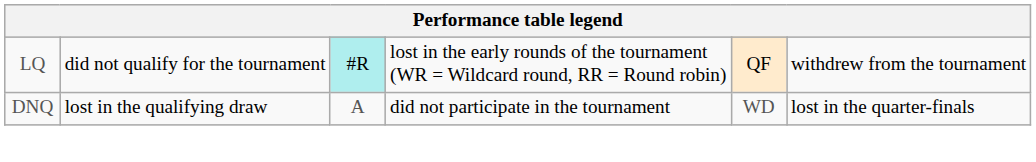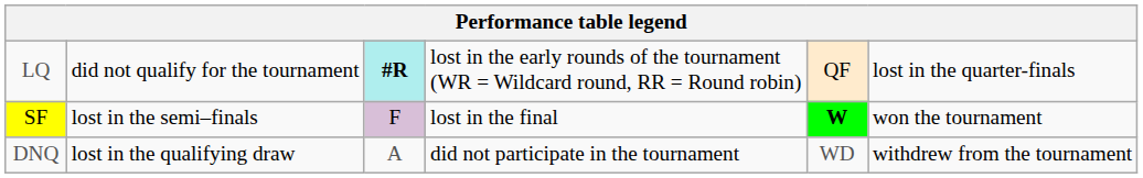 <table class="wikitable" style="font-size:78%;">
 <tr bgcolor="#efefef">
 <th colspan="6">Performance table legend</th>
 </tr>
 <tr>
 <td align="center" style="color:#555555;" width="30">LQ</td>
 <td>did not qualify for the tournament</td>
-<td align="center" style="background:#afeeee;">#R</td>
+<td align="center" style="background:#afeeee;"><strong>#R</strong></td>
 <td>lost in the early rounds of the tournament<br>(WR = Wildcard round, RR = Round robin)</td>
 <td align="center" style="background:#ffebcd;">QF</td>
-<td>withdrew from the tournament</td>
+<td>lost in the quarter-finals</td>
+</tr>
+<tr>
+<td align="center" style="background:yellow;">SF</td>
+<td>lost in the semi–finals</td>
+<td align="center" style="background:#D8BFD8;">F</td>
+<td>lost in the final</td>
+<td align="center" style="background:#00ff00;"><strong>W</strong></td>
+<td>won the tournament</td>
 </tr>
 <tr>
 <td align="center" style="color:#555555;" width="30">DNQ</td>
 <td>lost in the qualifying draw</td>
 <td align="center" style="color:#555555;" width="30">A</td>
 <td>did not participate in the tournament</td>
 <td align="center" style="color:#555555;" width="30">WD</td>
-<td>lost in the quarter-finals</td>
+<td>withdrew from the tournament</td>
 </tr>
 </table>
